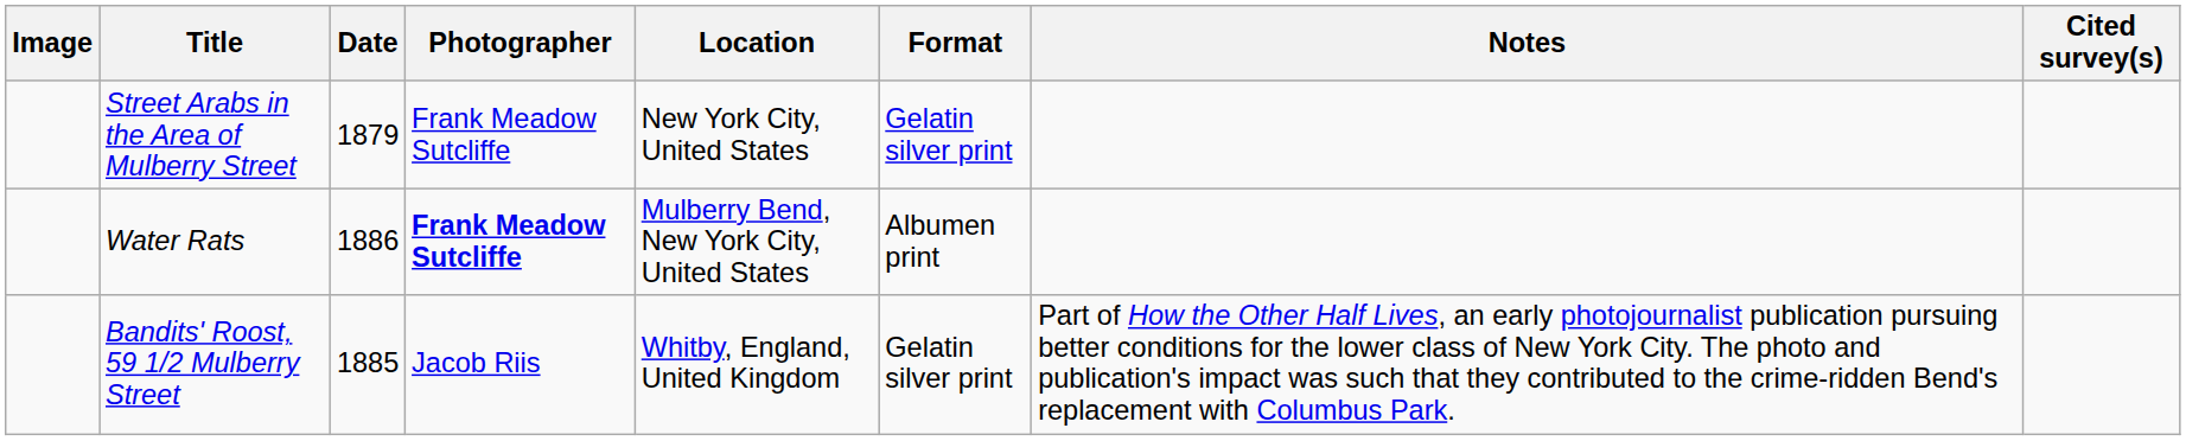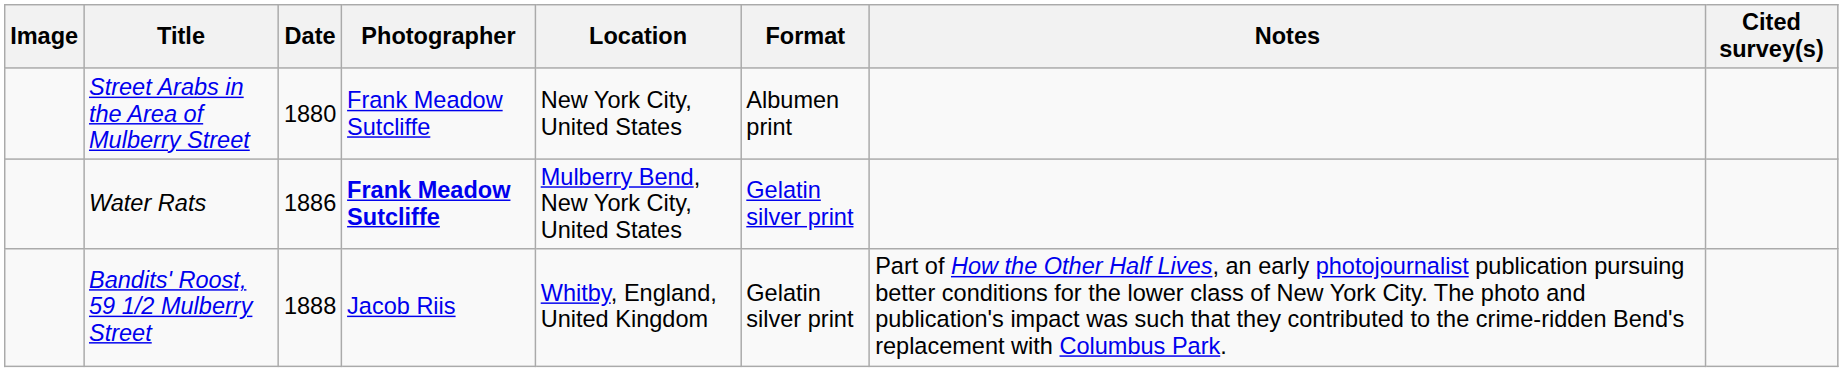 <table class="wikitable">
 <tr>
 <th>Image</th>
 <th>Title</th>
 <th>Date</th>
 <th>Photographer</th>
 <th>Location</th>
 <th>Format</th>
 <th>Notes</th>
 <th>Cited survey(s)</th>
 </tr>
 <tr>
 <td></td>
 <td><em><a href='#'>Street Arabs in the Area of Mulberry Street</a></em></td>
-<td>1879</td>
+<td>1880</td>
 <td><a href='#'>Frank Meadow Sutcliffe</a></td>
 <td>New York City, United States</td>
-<td><a href='#'>Gelatin silver print</a></td>
+<td>Albumen print</td>
 <td></td>
 <td></td>
 </tr>
 <tr>
 <td></td>
 <td><em>Water Rats</em></td>
 <td>1886</td>
 <td><strong><a href='#'>Frank Meadow Sutcliffe</a></strong></td>
 <td><a href='#'>Mulberry Bend</a>, New York City, United States</td>
-<td>Albumen print</td>
+<td><a href='#'>Gelatin silver print</a></td>
 <td></td>
 <td></td>
 </tr>
 <tr>
 <td></td>
 <td><em><a href='#'>Bandits' Roost, 59 1/2 Mulberry Street</a></em></td>
-<td>1885</td>
+<td>1888</td>
 <td><a href='#'>Jacob Riis</a></td>
 <td><a href='#'>Whitby</a>, England, United Kingdom</td>
 <td>Gelatin silver print</td>
 <td>Part of <em><a href='#'>How the Other Half Lives</a></em>, an early <a href='#'>photojournalist</a> publication pursuing better conditions for the lower class of New York City. The photo and publication's impact was such that they contributed to the crime-ridden Bend's replacement with <a href='#'>Columbus Park</a>.</td>
 <td></td>
 </tr>
 </table>
